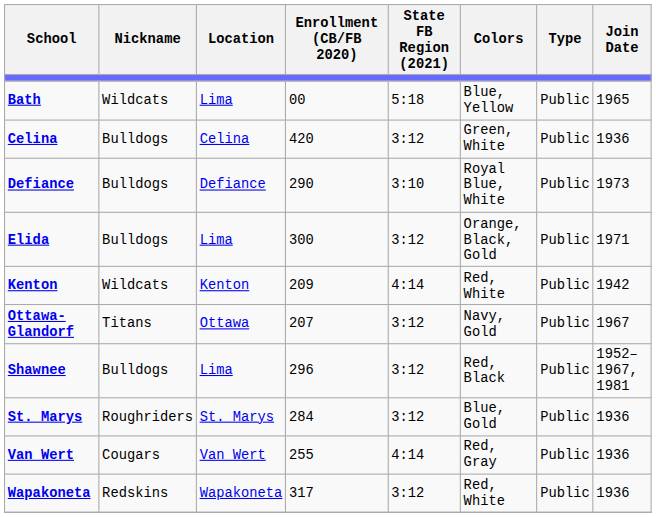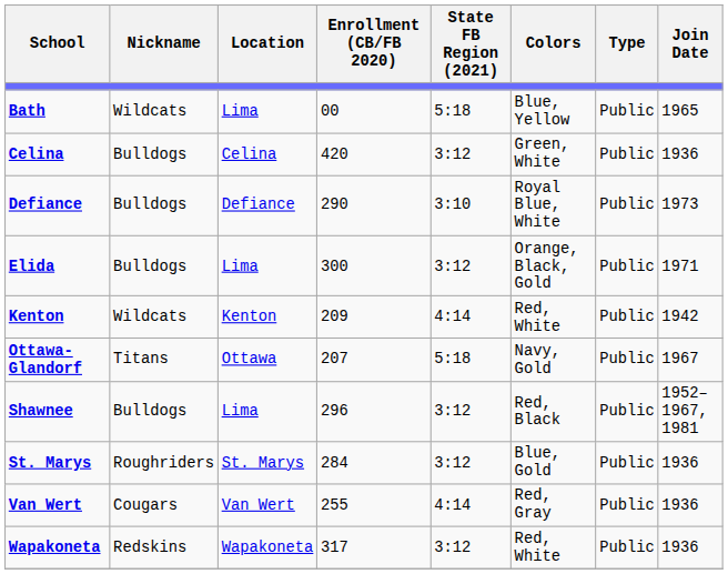 <table class="wikitable sortable">
 <tr>
 <th>School</th>
 <th>Nickname</th>
 <th>Location</th>
 <th>Enrollment (CB/FB 2020)</th>
 <th>State FB Region (2021)</th>
 <th>Colors</th>
 <th>Type</th>
 <th>Join Date</th>
 </tr>
 <tr>
 <th colspan="10" style="background:#676AFE;"></th>
 </tr>
 <tr>
 <td><strong><a href='#'>Bath</a></strong></td>
 <td>Wildcats</td>
 <td><a href='#'>Lima</a></td>
 <td>00</td>
 <td>5:18</td>
 <td>Blue, Yellow <br>  </td>
 <td>Public</td>
 <td>1965</td>
 </tr>
 <tr>
 <td><strong><a href='#'>Celina</a></strong></td>
 <td>Bulldogs</td>
 <td><a href='#'>Celina</a></td>
 <td>420</td>
 <td>3:12</td>
 <td>Green, White <br> </td>
 <td>Public</td>
 <td>1936</td>
 </tr>
 <tr>
 <td><strong><a href='#'>Defiance</a></strong></td>
 <td>Bulldogs</td>
 <td><a href='#'>Defiance</a></td>
 <td>290</td>
 <td>3:10</td>
 <td>Royal Blue, White <br> </td>
 <td>Public</td>
 <td>1973</td>
 </tr>
 <tr>
 <td><strong><a href='#'>Elida</a></strong></td>
 <td>Bulldogs</td>
 <td><a href='#'>Lima</a></td>
 <td>300</td>
 <td>3:12</td>
 <td>Orange, Black, Gold <br>    </td>
 <td>Public</td>
 <td>1971</td>
 </tr>
 <tr>
 <td><strong><a href='#'>Kenton</a></strong></td>
 <td>Wildcats</td>
 <td><a href='#'>Kenton</a></td>
 <td>209</td>
 <td>4:14</td>
 <td>Red, White<br>  </td>
 <td>Public</td>
 <td>1942</td>
 </tr>
 <tr>
 <td><strong><a href='#'>Ottawa-Glandorf</a></strong></td>
 <td>Titans</td>
 <td><a href='#'>Ottawa</a></td>
 <td>207</td>
-<td>3:12</td>
+<td>5:18</td>
 <td>Navy, Gold<br> </td>
 <td>Public</td>
 <td>1967</td>
 </tr>
 <tr>
 <td><strong><a href='#'>Shawnee</a></strong></td>
 <td>Bulldogs</td>
 <td><a href='#'>Lima</a></td>
 <td>296</td>
 <td>3:12</td>
 <td>Red, Black<br> </td>
 <td>Public</td>
 <td>1952–1967, 1981</td>
 </tr>
 <tr>
 <td><strong><a href='#'>St. Marys</a></strong></td>
 <td>Roughriders</td>
 <td><a href='#'>St. Marys</a></td>
 <td>284</td>
 <td>3:12</td>
 <td>Blue, Gold<br> </td>
 <td>Public</td>
 <td>1936</td>
 </tr>
 <tr>
 <td><strong><a href='#'>Van Wert</a></strong></td>
 <td>Cougars</td>
 <td><a href='#'>Van Wert</a></td>
 <td>255</td>
 <td>4:14</td>
 <td>Red, Gray<br> </td>
 <td>Public</td>
 <td>1936</td>
 </tr>
 <tr>
 <td><strong><a href='#'>Wapakoneta</a></strong></td>
 <td>Redskins</td>
 <td><a href='#'>Wapakoneta</a></td>
 <td>317</td>
 <td>3:12</td>
 <td>Red, White<br> </td>
 <td>Public</td>
 <td>1936</td>
 </tr>
 <tr>
 </tr>
 </table>
